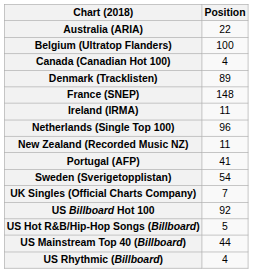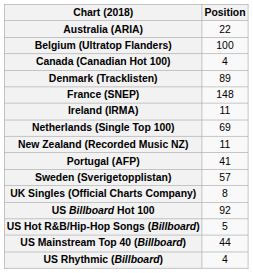 <table class="wikitable sortable plainrowheaders" style="text-align:center">
 <tr>
 <th scope="col">Chart (2018)</th>
 <th scope="col">Position</th>
 </tr>
 <tr>
 <th scope="row">Australia (ARIA)</th>
 <td>22</td>
 </tr>
 <tr>
 <th scope="row">Belgium (Ultratop Flanders)</th>
 <td>100</td>
 </tr>
 <tr>
 <th scope="row">Canada (Canadian Hot 100)</th>
 <td>4</td>
 </tr>
 <tr>
 <th scope="row">Denmark (Tracklisten)</th>
 <td>89</td>
 </tr>
 <tr>
 <th scope="row">France (SNEP)</th>
 <td>148</td>
 </tr>
 <tr>
 <th scope="row">Ireland (IRMA)</th>
 <td>11</td>
 </tr>
 <tr>
 <th scope="row">Netherlands (Single Top 100)</th>
-<td>96</td>
+<td>69</td>
 </tr>
 <tr>
 <th scope="row">New Zealand (Recorded Music NZ)</th>
 <td>11</td>
 </tr>
 <tr>
 <th scope="row">Portugal (AFP)</th>
 <td>41</td>
 </tr>
 <tr>
 <th scope="row">Sweden (Sverigetopplistan)</th>
-<td>54</td>
+<td>57</td>
 </tr>
 <tr>
 <th scope="row">UK Singles (Official Charts Company)</th>
-<td>7</td>
+<td>8</td>
 </tr>
 <tr>
 <th scope="row">US <em>Billboard</em> Hot 100</th>
 <td>92</td>
 </tr>
 <tr>
 <th scope="row">US Hot R&B/Hip-Hop Songs (<em>Billboard</em>)</th>
 <td>5</td>
 </tr>
 <tr>
 <th scope="row">US Mainstream Top 40 (<em>Billboard</em>)</th>
 <td>44</td>
 </tr>
 <tr>
 <th scope="row">US Rhythmic (<em>Billboard</em>)</th>
 <td>4</td>
 </tr>
 </table>
